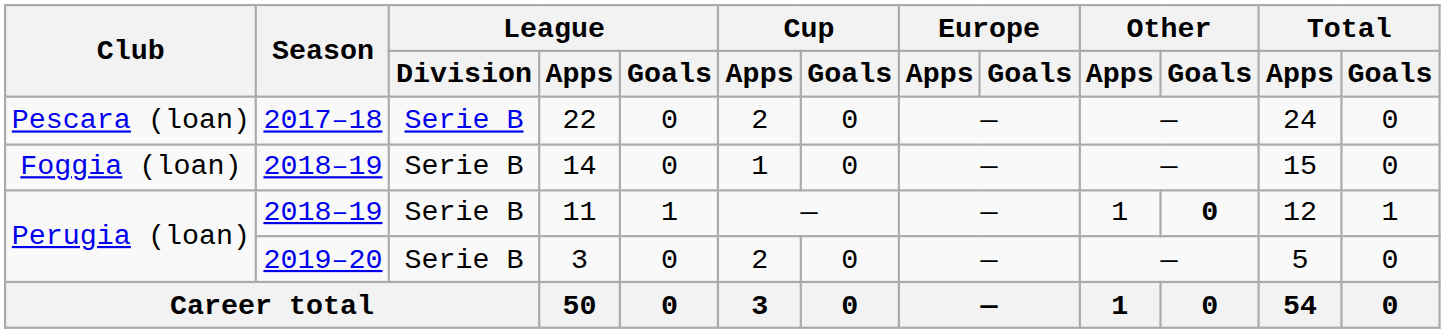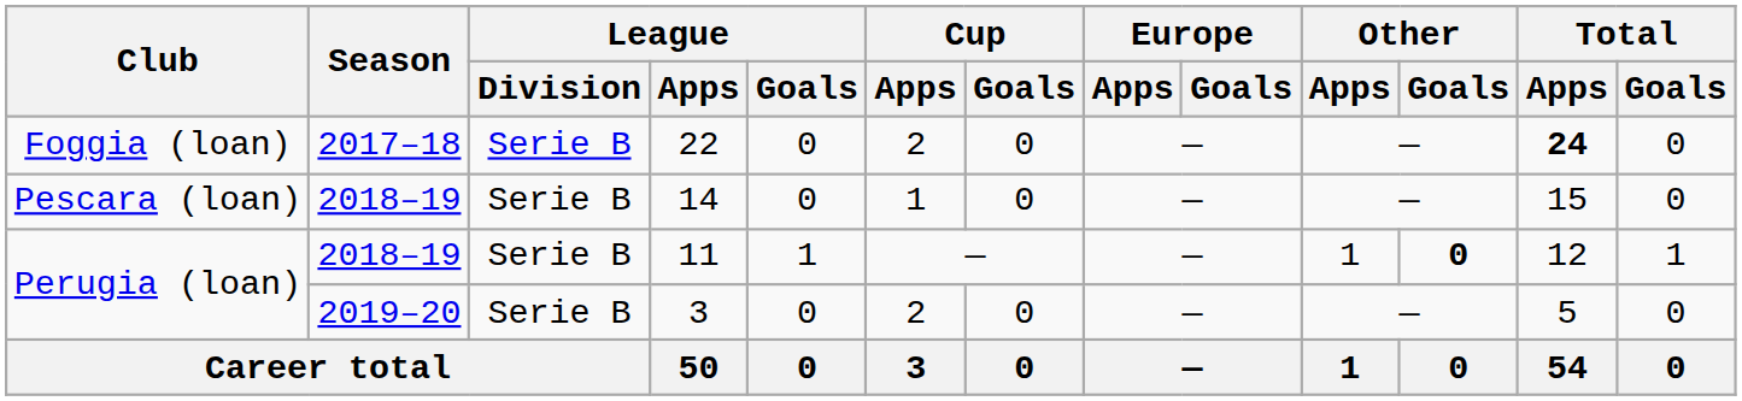 <table class="wikitable" style="text-align: center;">
 <tr>
 <th rowspan="2">Club</th>
 <th rowspan="2">Season</th>
 <th colspan="3">League</th>
 <th colspan="2">Cup</th>
 <th colspan="2">Europe</th>
 <th colspan="2">Other</th>
 <th colspan="2">Total</th>
 </tr>
 <tr>
 <th>Division</th>
 <th>Apps</th>
 <th>Goals</th>
 <th>Apps</th>
 <th>Goals</th>
 <th>Apps</th>
 <th>Goals</th>
 <th>Apps</th>
 <th>Goals</th>
 <th>Apps</th>
 <th>Goals</th>
 </tr>
 <tr>
-<td><a href='#'>Pescara</a> (loan)</td>
+<td><a href='#'>Foggia</a> (loan)</td>
 <td><a href='#'>2017–18</a></td>
 <td><a href='#'>Serie B</a></td>
 <td>22</td>
 <td>0</td>
 <td>2</td>
 <td>0</td>
 <td colspan="2">—</td>
 <td colspan="2">—</td>
-<td>24</td>
+<td><strong>24</strong></td>
 <td>0</td>
 </tr>
 <tr>
-<td><a href='#'>Foggia</a> (loan)</td>
+<td><a href='#'>Pescara</a> (loan)</td>
 <td><a href='#'>2018–19</a></td>
 <td>Serie B</td>
 <td>14</td>
 <td>0</td>
 <td>1</td>
 <td>0</td>
 <td colspan="2">—</td>
 <td colspan="2">—</td>
 <td>15</td>
 <td>0</td>
 </tr>
 <tr>
 <td rowspan="2"><a href='#'>Perugia</a> (loan)</td>
 <td><a href='#'>2018–19</a></td>
 <td>Serie B</td>
 <td>11</td>
 <td>1</td>
 <td colspan="2">—</td>
 <td colspan="2">—</td>
 <td>1</td>
 <td><strong>0</strong></td>
 <td>12</td>
 <td>1</td>
 </tr>
 <tr>
 <td><a href='#'>2019–20</a></td>
 <td>Serie B</td>
 <td>3</td>
 <td>0</td>
 <td>2</td>
 <td>0</td>
 <td colspan="2">—</td>
 <td colspan="2">—</td>
 <td>5</td>
 <td>0</td>
 </tr>
 <tr>
 <th colspan="3">Career total</th>
 <th>50</th>
 <th>0</th>
 <th>3</th>
 <th>0</th>
 <th colspan="2">—</th>
 <th>1</th>
 <th>0</th>
 <th>54</th>
 <th>0</th>
 </tr>
 </table>
